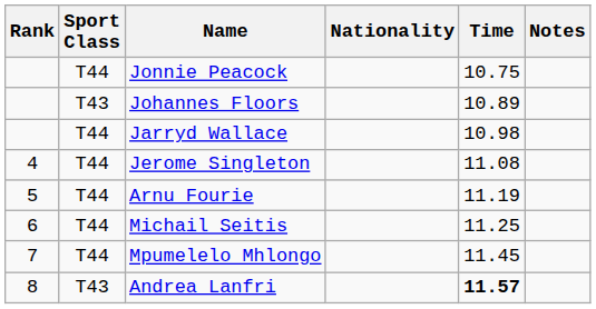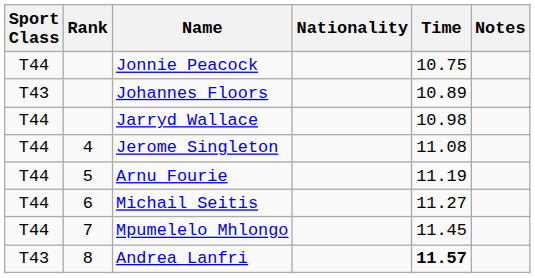 <table class="wikitable sortable" style="text-align:center">
 <tr>
+<th>Sport<br>Class</th>
 <th>Rank</th>
-<th>Sport<br>Class</th>
 <th>Name</th>
 <th>Nationality</th>
 <th>Time</th>
 <th>Notes</th>
 </tr>
 <tr>
+<td>T44</td>
 <td></td>
-<td>T44</td>
 <td align=left><a href='#'>Jonnie Peacock</a></td>
 <td align=left></td>
 <td>10.75</td>
 <td></td>
 </tr>
 <tr>
+<td>T43</td>
 <td></td>
-<td>T43</td>
 <td align=left><a href='#'>Johannes Floors</a></td>
 <td align=left></td>
 <td>10.89</td>
 <td></td>
 </tr>
 <tr>
+<td>T44</td>
 <td></td>
-<td>T44</td>
 <td align=left><a href='#'>Jarryd Wallace</a></td>
 <td align=left></td>
 <td>10.98</td>
 <td></td>
 </tr>
 <tr>
+<td>T44</td>
 <td>4</td>
-<td>T44</td>
 <td align=left><a href='#'>Jerome Singleton</a></td>
 <td align=left></td>
 <td>11.08</td>
 <td></td>
 </tr>
 <tr>
+<td>T44</td>
 <td>5</td>
-<td>T44</td>
 <td align=left><a href='#'>Arnu Fourie</a></td>
 <td align=left></td>
 <td>11.19</td>
 <td></td>
 </tr>
 <tr>
+<td>T44</td>
 <td>6</td>
-<td>T44</td>
 <td align=left><a href='#'>Michail Seitis</a></td>
 <td align=left></td>
-<td>11.25</td>
+<td>11.27</td>
 <td></td>
 </tr>
 <tr>
+<td>T44</td>
 <td>7</td>
-<td>T44</td>
 <td align=left><a href='#'>Mpumelelo Mhlongo</a></td>
 <td align=left></td>
 <td>11.45</td>
 <td></td>
 </tr>
 <tr>
+<td>T43</td>
 <td>8</td>
-<td>T43</td>
 <td align=left><a href='#'>Andrea Lanfri</a></td>
 <td align=left></td>
 <td><strong>11.57</strong></td>
 <td></td>
 </tr>
 </table>
